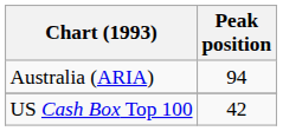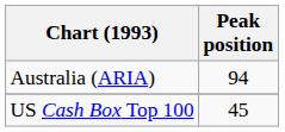 <table class="wikitable sortable">
 <tr>
 <th>Chart (1993)</th>
 <th>Peak<br>position</th>
 </tr>
 <tr>
 <td>Australia (<a href='#'>ARIA</a>)</td>
 <td align=center>94</td>
 </tr>
 <tr>
 </tr>
 <tr>
 </tr>
 <tr>
 </tr>
 <tr>
 <td>US <a href='#'><em>Cash Box</em> Top 100</a></td>
-<td align="center">42</td>
+<td align="center">45</td>
 </tr>
 </table>
